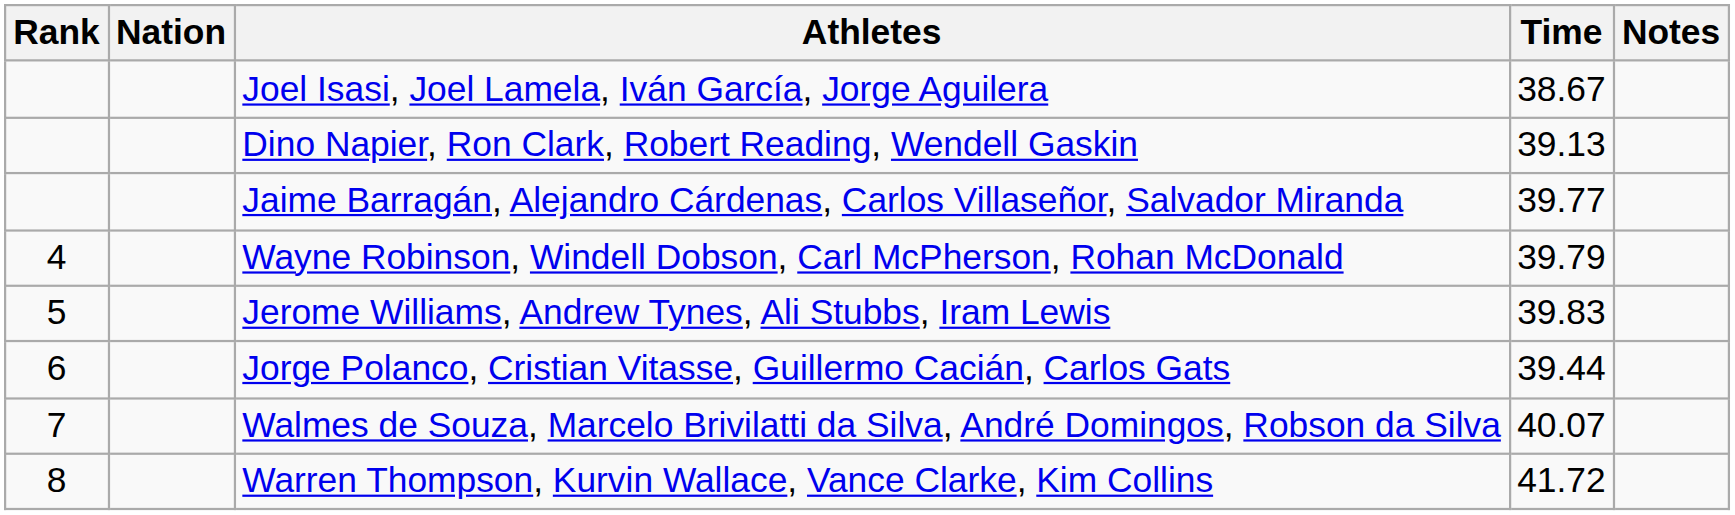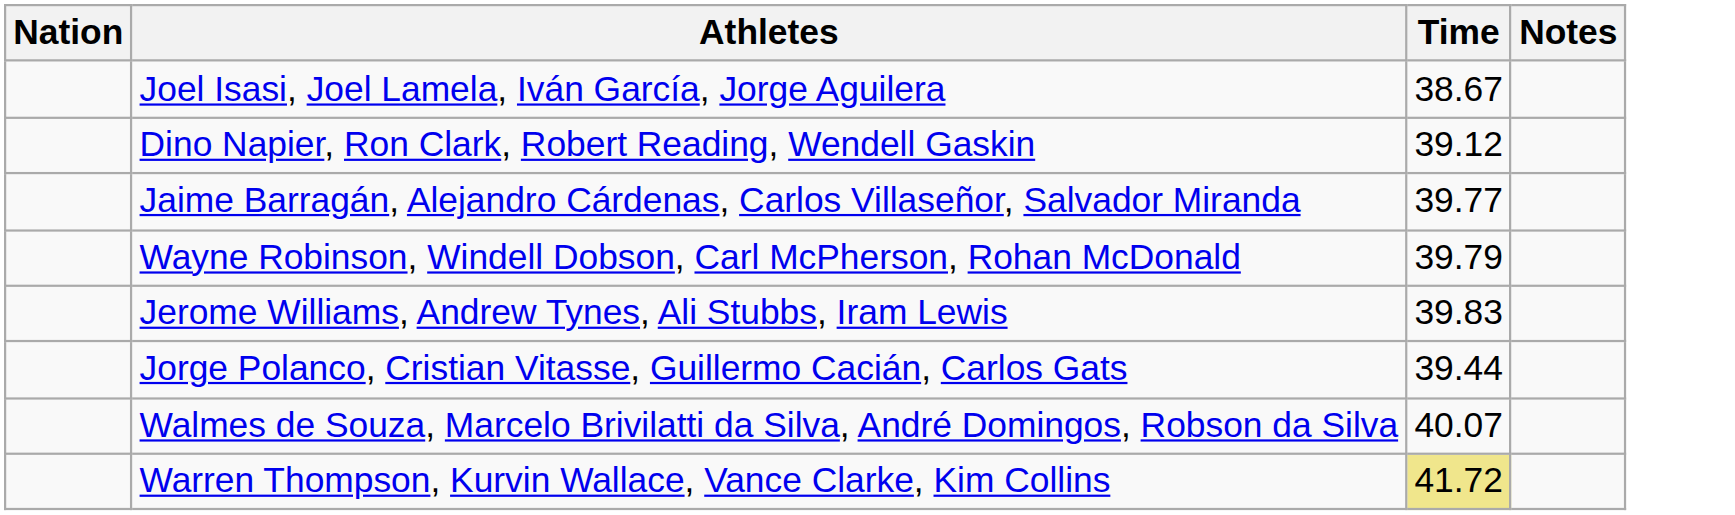 <table class="wikitable sortable" style="text-align:center;">
 <tr>
-<th>Rank</th>
 <th>Nation</th>
 <th>Athletes</th>
 <th>Time</th>
 <th>Notes</th>
 </tr>
 <tr>
-<td></td>
 <td align=left></td>
 <td align=left><a href='#'>Joel Isasi</a>, <a href='#'>Joel Lamela</a>, <a href='#'>Iván García</a>, <a href='#'>Jorge Aguilera</a></td>
 <td>38.67</td>
 <td></td>
 </tr>
 <tr>
-<td></td>
 <td align=left></td>
 <td align=left><a href='#'>Dino Napier</a>, <a href='#'>Ron Clark</a>, <a href='#'>Robert Reading</a>, <a href='#'>Wendell Gaskin</a></td>
-<td>39.13</td>
+<td>39.12</td>
 <td></td>
 </tr>
 <tr>
-<td></td>
 <td align=left></td>
 <td align=left><a href='#'>Jaime Barragán</a>, <a href='#'>Alejandro Cárdenas</a>, <a href='#'>Carlos Villaseñor</a>, <a href='#'>Salvador Miranda</a></td>
 <td>39.77</td>
 <td></td>
 </tr>
 <tr>
-<td>4</td>
 <td align=left></td>
 <td align=left><a href='#'>Wayne Robinson</a>, <a href='#'>Windell Dobson</a>, <a href='#'>Carl McPherson</a>, <a href='#'>Rohan McDonald</a></td>
 <td>39.79</td>
 <td></td>
 </tr>
 <tr>
-<td>5</td>
 <td align=left></td>
 <td align=left><a href='#'>Jerome Williams</a>, <a href='#'>Andrew Tynes</a>, <a href='#'>Ali Stubbs</a>, <a href='#'>Iram Lewis</a></td>
 <td>39.83</td>
 <td></td>
 </tr>
 <tr>
-<td>6</td>
 <td align=left></td>
 <td align=left><a href='#'>Jorge Polanco</a>, <a href='#'>Cristian Vitasse</a>, <a href='#'>Guillermo Cacián</a>, <a href='#'>Carlos Gats</a></td>
 <td>39.44</td>
 <td></td>
 </tr>
 <tr>
-<td>7</td>
 <td align=left></td>
 <td align=left><a href='#'>Walmes de Souza</a>, <a href='#'>Marcelo Brivilatti da Silva</a>, <a href='#'>André Domingos</a>, <a href='#'>Robson da Silva</a></td>
 <td>40.07</td>
 <td></td>
 </tr>
 <tr>
-<td>8</td>
 <td align=left></td>
 <td align=left><a href='#'>Warren Thompson</a>, <a href='#'>Kurvin Wallace</a>, <a href='#'>Vance Clarke</a>, <a href='#'>Kim Collins</a></td>
-<td>41.72</td>
+<td style="background: khaki;">41.72</td>
 <td></td>
 </tr>
 </table>
